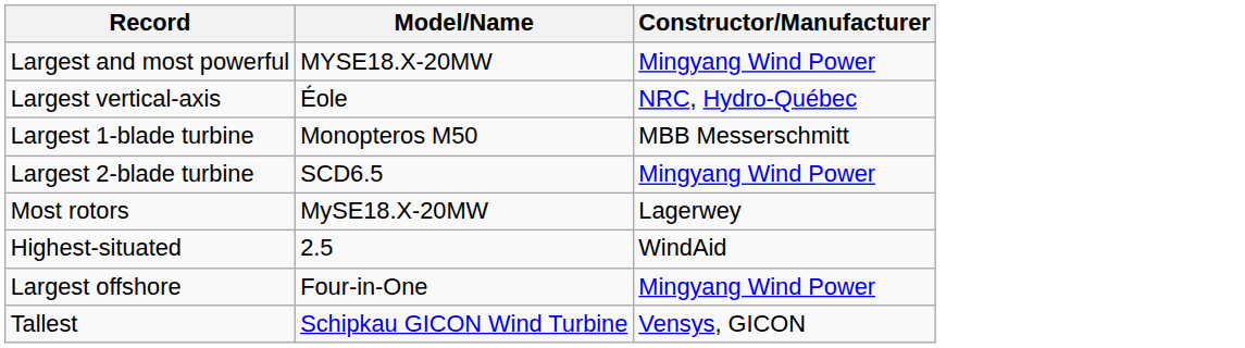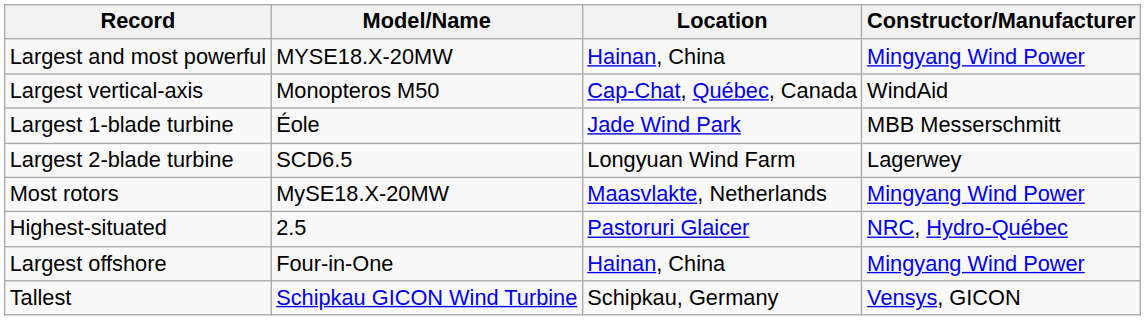 <table class="wikitable">
 <tr>
 <th>Record</th>
 <th>Model/Name</th>
+<th>Location</th>
 <th>Constructor/Manufacturer</th>
 </tr>
 <tr>
 <td>Largest and most powerful</td>
 <td>MYSE18.X-20MW</td>
+<td><a href='#'>Hainan</a>, China</td>
 <td><a href='#'>Mingyang Wind Power</a></td>
 </tr>
 <tr>
 <td>Largest vertical-axis</td>
-<td>Éole</td>
-<td><a href='#'>NRC</a>, <a href='#'>Hydro-Québec</a></td>
+<td>Monopteros M50</td>
+<td><a href='#'>Cap-Chat</a>, <a href='#'>Québec</a>, Canada</td>
+<td>WindAid</td>
 </tr>
 <tr>
 <td>Largest 1-blade turbine</td>
-<td>Monopteros M50</td>
+<td>Éole</td>
+<td><a href='#'>Jade Wind Park</a></td>
 <td>MBB Messerschmitt</td>
 </tr>
 <tr>
 <td>Largest 2-blade turbine</td>
 <td>SCD6.5</td>
-<td><a href='#'>Mingyang Wind Power</a></td>
+<td>Longyuan Wind Farm</td>
+<td>Lagerwey</td>
 </tr>
 <tr>
 <td>Most rotors</td>
 <td>MySE18.X-20MW</td>
-<td>Lagerwey</td>
+<td><a href='#'>Maasvlakte</a>, Netherlands</td>
+<td><a href='#'>Mingyang Wind Power</a></td>
 </tr>
 <tr>
 <td>Highest-situated</td>
 <td>2.5</td>
-<td>WindAid</td>
+<td><a href='#'>Pastoruri Glaicer</a></td>
+<td><a href='#'>NRC</a>, <a href='#'>Hydro-Québec</a></td>
 </tr>
 <tr>
 <td>Largest offshore</td>
 <td>Four-in-One</td>
+<td><a href='#'>Hainan</a>, China</td>
 <td><a href='#'>Mingyang Wind Power</a></td>
 </tr>
 <tr>
 <td>Tallest</td>
 <td><a href='#'>Schipkau GICON Wind Turbine</a></td>
+<td>Schipkau, Germany</td>
 <td><a href='#'>Vensys</a>, GICON</td>
 </tr>
 </table>
